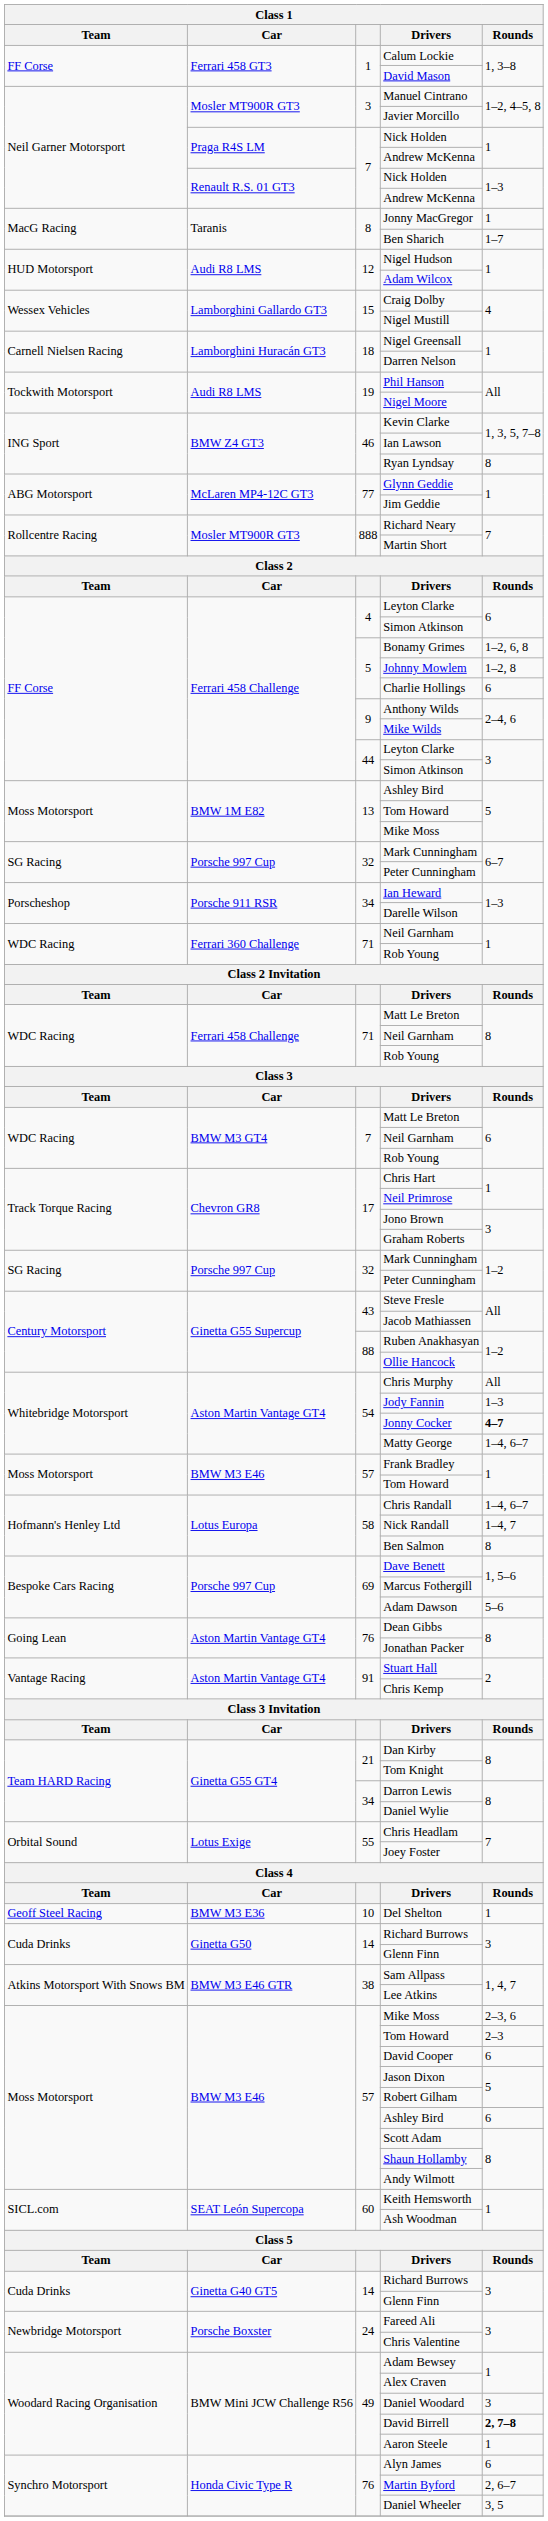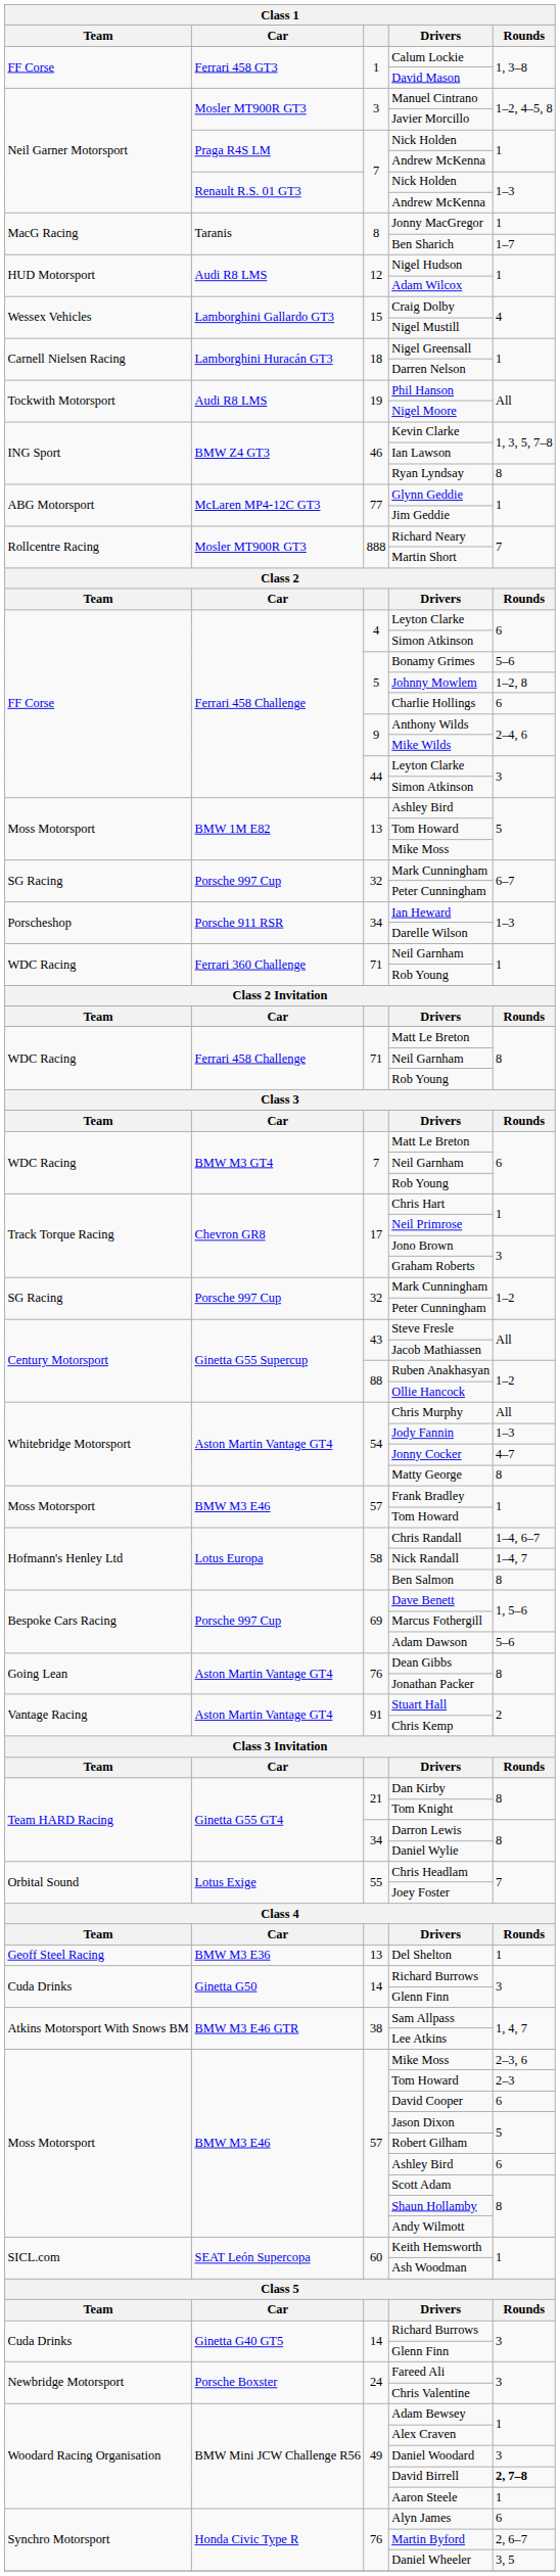 <table class="wikitable" style="font-size: 85%">
 <tr>
 <th colspan=5>Class 1</th>
 </tr>
 <tr>
 <th>Team</th>
 <th>Car</th>
 <th></th>
 <th>Drivers</th>
 <th>Rounds</th>
 </tr>
 <tr>
 <td rowspan=2><a href='#'>FF Corse</a></td>
 <td rowspan=2><a href='#'>Ferrari 458 GT3</a></td>
 <td rowspan=2 align=center>1</td>
 <td> Calum Lockie</td>
 <td rowspan=2>1, 3–8</td>
 </tr>
 <tr>
 <td> <a href='#'>David Mason</a></td>
 </tr>
 <tr>
 <td rowspan=6>Neil Garner Motorsport</td>
 <td rowspan=2><a href='#'>Mosler MT900R GT3</a></td>
 <td rowspan=2 align=center>3</td>
 <td> Manuel Cintrano</td>
 <td rowspan=2>1–2, 4–5, 8</td>
 </tr>
 <tr>
 <td> Javier Morcillo</td>
 </tr>
 <tr>
 <td rowspan=2><a href='#'>Praga R4S LM</a></td>
 <td rowspan=4 align=center>7</td>
 <td> Nick Holden</td>
 <td rowspan=2>1</td>
 </tr>
 <tr>
 <td> Andrew McKenna</td>
 </tr>
 <tr>
 <td rowspan=2><a href='#'>Renault R.S. 01 GT3</a></td>
 <td> Nick Holden</td>
 <td rowspan=2>1–3</td>
 </tr>
 <tr>
 <td> Andrew McKenna</td>
 </tr>
 <tr>
 <td rowspan=2>MacG Racing</td>
 <td rowspan=2>Taranis</td>
 <td rowspan=2 align=center>8</td>
 <td> Jonny MacGregor</td>
 <td>1</td>
 </tr>
 <tr>
 <td> Ben Sharich</td>
 <td>1–7</td>
 </tr>
 <tr>
 <td rowspan=2>HUD Motorsport</td>
 <td rowspan=2><a href='#'>Audi R8 LMS</a></td>
 <td rowspan=2 align=center>12</td>
 <td> Nigel Hudson</td>
 <td rowspan=2>1</td>
 </tr>
 <tr>
 <td> <a href='#'>Adam Wilcox</a></td>
 </tr>
 <tr>
 <td rowspan=2>Wessex Vehicles</td>
 <td rowspan=2><a href='#'>Lamborghini Gallardo GT3</a></td>
 <td rowspan=2 align=center>15</td>
 <td> Craig Dolby</td>
 <td rowspan=2>4</td>
 </tr>
 <tr>
 <td> Nigel Mustill</td>
 </tr>
 <tr>
 <td rowspan=2>Carnell Nielsen Racing</td>
 <td rowspan=2><a href='#'>Lamborghini Huracán GT3</a></td>
 <td rowspan=2 align=center>18</td>
 <td> Nigel Greensall</td>
 <td rowspan=2>1</td>
 </tr>
 <tr>
 <td> Darren Nelson</td>
 </tr>
 <tr>
 <td rowspan=2>Tockwith Motorsport</td>
 <td rowspan=2><a href='#'>Audi R8 LMS</a></td>
 <td rowspan=2 align=center>19</td>
 <td> <a href='#'>Phil Hanson</a></td>
 <td rowspan=2>All</td>
 </tr>
 <tr>
 <td> <a href='#'>Nigel Moore</a></td>
 </tr>
 <tr>
 <td rowspan=3>ING Sport</td>
 <td rowspan=3><a href='#'>BMW Z4 GT3</a></td>
 <td rowspan=3 align=center>46</td>
 <td> Kevin Clarke</td>
 <td rowspan=2>1, 3, 5, 7–8</td>
 </tr>
 <tr>
 <td> Ian Lawson</td>
 </tr>
 <tr>
 <td> Ryan Lyndsay</td>
 <td>8</td>
 </tr>
 <tr>
 <td rowspan=2>ABG Motorsport</td>
 <td rowspan=2><a href='#'>McLaren MP4-12C GT3</a></td>
 <td rowspan=2 align=center>77</td>
 <td> <a href='#'>Glynn Geddie</a></td>
 <td rowspan=2>1</td>
 </tr>
 <tr>
 <td> Jim Geddie</td>
 </tr>
 <tr>
 <td rowspan=2>Rollcentre Racing</td>
 <td rowspan=2><a href='#'>Mosler MT900R GT3</a></td>
 <td rowspan=2 align=center>888</td>
 <td> Richard Neary</td>
 <td rowspan=2>7</td>
 </tr>
 <tr>
 <td> Martin Short</td>
 </tr>
 <tr>
 <th colspan=5>Class 2</th>
 </tr>
 <tr>
 <th>Team</th>
 <th>Car</th>
 <th></th>
 <th>Drivers</th>
 <th>Rounds</th>
 </tr>
 <tr>
 <td rowspan=9><a href='#'>FF Corse</a></td>
 <td rowspan=9><a href='#'>Ferrari 458 Challenge</a></td>
 <td rowspan=2 align=center>4</td>
 <td> Leyton Clarke</td>
 <td rowspan=2>6</td>
 </tr>
 <tr>
 <td> Simon Atkinson</td>
 </tr>
 <tr>
 <td rowspan=3 align=center>5</td>
 <td> Bonamy Grimes</td>
-<td>1–2, 6, 8</td>
+<td>5–6</td>
 </tr>
 <tr>
 <td> <a href='#'>Johnny Mowlem</a></td>
 <td>1–2, 8</td>
 </tr>
 <tr>
 <td> Charlie Hollings</td>
 <td>6</td>
 </tr>
 <tr>
 <td rowspan=2 align=center>9</td>
 <td> Anthony Wilds</td>
 <td rowspan=2>2–4, 6</td>
 </tr>
 <tr>
 <td> <a href='#'>Mike Wilds</a></td>
 </tr>
 <tr>
 <td rowspan=2 align=center>44</td>
 <td> Leyton Clarke</td>
 <td rowspan=2>3</td>
 </tr>
 <tr>
 <td> Simon Atkinson</td>
 </tr>
 <tr>
 <td rowspan=3>Moss Motorsport</td>
 <td rowspan=3><a href='#'>BMW 1M E82</a></td>
 <td rowspan=3 align=center>13</td>
 <td> Ashley Bird</td>
 <td rowspan=3>5</td>
 </tr>
 <tr>
 <td> Tom Howard</td>
 </tr>
 <tr>
 <td> Mike Moss</td>
 </tr>
 <tr>
 <td rowspan=2>SG Racing</td>
 <td rowspan=2><a href='#'>Porsche 997 Cup</a></td>
 <td rowspan=2 align=center>32</td>
 <td> Mark Cunningham</td>
 <td rowspan=2>6–7</td>
 </tr>
 <tr>
 <td> Peter Cunningham</td>
 </tr>
 <tr>
 <td rowspan=2>Porscheshop</td>
 <td rowspan=2><a href='#'>Porsche 911 RSR</a></td>
 <td rowspan=2 align=center>34</td>
 <td> <a href='#'>Ian Heward</a></td>
 <td rowspan=2>1–3</td>
 </tr>
 <tr>
 <td> Darelle Wilson</td>
 </tr>
 <tr>
 <td rowspan=2>WDC Racing</td>
 <td rowspan=2><a href='#'>Ferrari 360 Challenge</a></td>
 <td rowspan=2 align=center>71</td>
 <td> Neil Garnham</td>
 <td rowspan=2>1</td>
 </tr>
 <tr>
 <td> Rob Young</td>
 </tr>
 <tr>
 <th colspan=5>Class 2 Invitation</th>
 </tr>
 <tr>
 <th>Team</th>
 <th>Car</th>
 <th></th>
 <th>Drivers</th>
 <th>Rounds</th>
 </tr>
 <tr>
 <td rowspan=3>WDC Racing</td>
 <td rowspan=3><a href='#'>Ferrari 458 Challenge</a></td>
 <td rowspan=3 align=center>71</td>
 <td> Matt Le Breton</td>
 <td rowspan=3>8</td>
 </tr>
 <tr>
 <td> Neil Garnham</td>
 </tr>
 <tr>
 <td> Rob Young</td>
 </tr>
 <tr>
 <th colspan=5>Class 3</th>
 </tr>
 <tr>
 <th>Team</th>
 <th>Car</th>
 <th></th>
 <th>Drivers</th>
 <th>Rounds</th>
 </tr>
 <tr>
 <td rowspan=3>WDC Racing</td>
 <td rowspan=3><a href='#'>BMW M3 GT4</a></td>
 <td rowspan=3 align=center>7</td>
 <td> Matt Le Breton</td>
 <td rowspan=3>6</td>
 </tr>
 <tr>
 <td> Neil Garnham</td>
 </tr>
 <tr>
 <td> Rob Young</td>
 </tr>
 <tr>
 <td rowspan=4>Track Torque Racing</td>
 <td rowspan=4><a href='#'>Chevron GR8</a></td>
 <td rowspan=4 align=center>17</td>
 <td> Chris Hart</td>
 <td rowspan=2>1</td>
 </tr>
 <tr>
 <td> <a href='#'>Neil Primrose</a></td>
 </tr>
 <tr>
 <td> Jono Brown</td>
 <td rowspan=2>3</td>
 </tr>
 <tr>
 <td> Graham Roberts</td>
 </tr>
 <tr>
 <td rowspan=2>SG Racing</td>
 <td rowspan=2><a href='#'>Porsche 997 Cup</a></td>
 <td rowspan=2 align=center>32</td>
 <td> Mark Cunningham</td>
 <td rowspan=2>1–2</td>
 </tr>
 <tr>
 <td> Peter Cunningham</td>
 </tr>
 <tr>
 <td rowspan=4><a href='#'>Century Motorsport</a></td>
 <td rowspan=4><a href='#'>Ginetta G55 Supercup</a></td>
 <td rowspan=2 align=center>43</td>
 <td> Steve Fresle</td>
 <td rowspan=2>All</td>
 </tr>
 <tr>
 <td> Jacob Mathiassen</td>
 </tr>
 <tr>
 <td rowspan=2 align=center>88</td>
 <td> Ruben Anakhasyan</td>
 <td rowspan=2>1–2</td>
 </tr>
 <tr>
 <td> <a href='#'>Ollie Hancock</a></td>
 </tr>
 <tr>
 <td rowspan=4>Whitebridge Motorsport</td>
 <td rowspan=4><a href='#'>Aston Martin Vantage GT4</a></td>
 <td rowspan=4 align=center>54</td>
 <td> Chris Murphy</td>
 <td>All</td>
 </tr>
 <tr>
 <td> <a href='#'>Jody Fannin</a></td>
 <td>1–3</td>
 </tr>
 <tr>
 <td> <a href='#'>Jonny Cocker</a></td>
-<td><strong>4–7</strong></td>
+<td>4–7</td>
 </tr>
 <tr>
 <td> Matty George</td>
-<td>1–4, 6–7</td>
+<td>8</td>
 </tr>
 <tr>
 <td rowspan=2>Moss Motorsport</td>
 <td rowspan=2><a href='#'>BMW M3 E46</a></td>
 <td rowspan=2 align=center>57</td>
 <td> Frank Bradley</td>
 <td rowspan=2>1</td>
 </tr>
 <tr>
 <td> Tom Howard</td>
 </tr>
 <tr>
 <td rowspan=3>Hofmann's Henley Ltd</td>
 <td rowspan=3><a href='#'>Lotus Europa</a></td>
 <td rowspan=3 align=center>58</td>
 <td> Chris Randall</td>
 <td>1–4, 6–7</td>
 </tr>
 <tr>
 <td> Nick Randall</td>
 <td>1–4, 7</td>
 </tr>
 <tr>
 <td> Ben Salmon</td>
 <td>8</td>
 </tr>
 <tr>
 <td rowspan=3>Bespoke Cars Racing</td>
 <td rowspan=3><a href='#'>Porsche 997 Cup</a></td>
 <td rowspan=3 align=center>69</td>
 <td> <a href='#'>Dave Benett</a></td>
 <td rowspan=2>1, 5–6</td>
 </tr>
 <tr>
 <td> Marcus Fothergill</td>
 </tr>
 <tr>
 <td> Adam Dawson</td>
 <td>5–6</td>
 </tr>
 <tr>
 <td rowspan=2>Going Lean</td>
 <td rowspan=2><a href='#'>Aston Martin Vantage GT4</a></td>
 <td rowspan=2 align=center>76</td>
 <td> Dean Gibbs</td>
 <td rowspan=2>8</td>
 </tr>
 <tr>
 <td> Jonathan Packer</td>
 </tr>
 <tr>
 <td rowspan=2>Vantage Racing</td>
 <td rowspan=2><a href='#'>Aston Martin Vantage GT4</a></td>
 <td rowspan=2 align=center>91</td>
 <td> <a href='#'>Stuart Hall</a></td>
 <td rowspan=2>2</td>
 </tr>
 <tr>
 <td> Chris Kemp</td>
 </tr>
 <tr>
 <th colspan=5>Class 3 Invitation</th>
 </tr>
 <tr>
 <th>Team</th>
 <th>Car</th>
 <th></th>
 <th>Drivers</th>
 <th>Rounds</th>
 </tr>
 <tr>
 <td rowspan=4><a href='#'>Team HARD Racing</a></td>
 <td rowspan=4><a href='#'>Ginetta G55 GT4</a></td>
 <td rowspan=2 align=center>21</td>
 <td> Dan Kirby</td>
 <td rowspan=2>8</td>
 </tr>
 <tr>
 <td> Tom Knight</td>
 </tr>
 <tr>
 <td rowspan=2 align=center>34</td>
 <td> Darron Lewis</td>
 <td rowspan=2>8</td>
 </tr>
 <tr>
 <td> Daniel Wylie</td>
 </tr>
 <tr>
 <td rowspan=2>Orbital Sound</td>
 <td rowspan=2><a href='#'>Lotus Exige</a></td>
 <td rowspan=2 align=center>55</td>
 <td> Chris Headlam</td>
 <td rowspan=2>7</td>
 </tr>
 <tr>
 <td> Joey Foster</td>
 </tr>
 <tr>
 <th colspan=5>Class 4</th>
 </tr>
 <tr>
 <th>Team</th>
 <th>Car</th>
 <th></th>
 <th>Drivers</th>
 <th>Rounds</th>
 </tr>
 <tr>
 <td><a href='#'>Geoff Steel Racing</a></td>
 <td><a href='#'>BMW M3 E36</a></td>
-<td align=center>10</td>
+<td align=center>13</td>
 <td> Del Shelton</td>
 <td>1</td>
 </tr>
 <tr>
 <td rowspan=2>Cuda Drinks</td>
 <td rowspan=2><a href='#'>Ginetta G50</a></td>
 <td rowspan=2 align=center>14</td>
 <td> Richard Burrows</td>
 <td rowspan=2>3</td>
 </tr>
 <tr>
 <td> Glenn Finn</td>
 </tr>
 <tr>
 <td rowspan=2>Atkins Motorsport With Snows BM</td>
 <td rowspan=2><a href='#'>BMW M3 E46 GTR</a></td>
 <td rowspan=2 align=center>38</td>
 <td> Sam Allpass</td>
 <td rowspan=2>1, 4, 7</td>
 </tr>
 <tr>
 <td> Lee Atkins</td>
 </tr>
 <tr>
 <td rowspan=9>Moss Motorsport</td>
 <td rowspan=9><a href='#'>BMW M3 E46</a></td>
 <td rowspan=9 align=center>57</td>
 <td> Mike Moss</td>
 <td>2–3, 6</td>
 </tr>
 <tr>
 <td> Tom Howard</td>
 <td>2–3</td>
 </tr>
 <tr>
 <td> David Cooper</td>
 <td>6</td>
 </tr>
 <tr>
 <td> Jason Dixon</td>
 <td rowspan=2>5</td>
 </tr>
 <tr>
 <td> Robert Gilham</td>
 </tr>
 <tr>
 <td> Ashley Bird</td>
 <td>6</td>
 </tr>
 <tr>
 <td> Scott Adam</td>
 <td rowspan=3>8</td>
 </tr>
 <tr>
 <td> <a href='#'>Shaun Hollamby</a></td>
 </tr>
 <tr>
 <td> Andy Wilmott</td>
 </tr>
 <tr>
 <td rowspan=2>SICL.com</td>
 <td rowspan=2><a href='#'>SEAT León Supercopa</a></td>
 <td rowspan=2 align=center>60</td>
 <td> Keith Hemsworth</td>
 <td rowspan=2>1</td>
 </tr>
 <tr>
 <td> Ash Woodman</td>
 </tr>
 <tr>
 <th colspan=5>Class 5</th>
 </tr>
 <tr>
 <th>Team</th>
 <th>Car</th>
 <th></th>
 <th>Drivers</th>
 <th>Rounds</th>
 </tr>
 <tr>
 <td rowspan=2>Cuda Drinks</td>
 <td rowspan=2><a href='#'>Ginetta G40 GT5</a></td>
 <td rowspan=2 align=center>14</td>
 <td> Richard Burrows</td>
 <td rowspan=2>3</td>
 </tr>
 <tr>
 <td> Glenn Finn</td>
 </tr>
 <tr>
 <td rowspan=2>Newbridge Motorsport</td>
 <td rowspan=2><a href='#'>Porsche Boxster</a></td>
 <td rowspan=2 align=center>24</td>
 <td> Fareed Ali</td>
 <td rowspan=2>3</td>
 </tr>
 <tr>
 <td> Chris Valentine</td>
 </tr>
 <tr>
 <td rowspan=5>Woodard Racing Organisation</td>
 <td rowspan=5>BMW Mini JCW Challenge R56</td>
 <td rowspan=5 align=center>49</td>
 <td> Adam Bewsey</td>
 <td rowspan=2>1</td>
 </tr>
 <tr>
 <td> Alex Craven</td>
 </tr>
 <tr>
 <td> Daniel Woodard</td>
 <td>3</td>
 </tr>
 <tr>
 <td> David Birrell</td>
 <td><strong>2, 7–8</strong></td>
 </tr>
 <tr>
 <td> Aaron Steele</td>
 <td>1</td>
 </tr>
 <tr>
 <td rowspan=3>Synchro Motorsport</td>
 <td rowspan=3><a href='#'>Honda Civic Type R</a></td>
 <td rowspan=3 align=center>76</td>
 <td> Alyn James</td>
 <td>6</td>
 </tr>
 <tr>
 <td> <a href='#'>Martin Byford</a></td>
 <td>2, 6–7</td>
 </tr>
 <tr>
 <td> Daniel Wheeler</td>
 <td>3, 5</td>
 </tr>
 <tr>
 </tr>
 </table>
